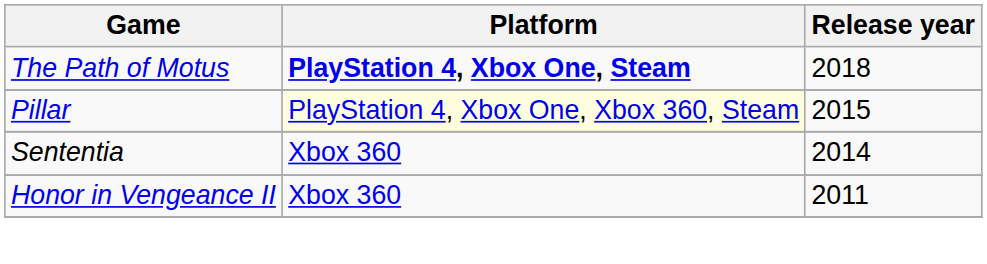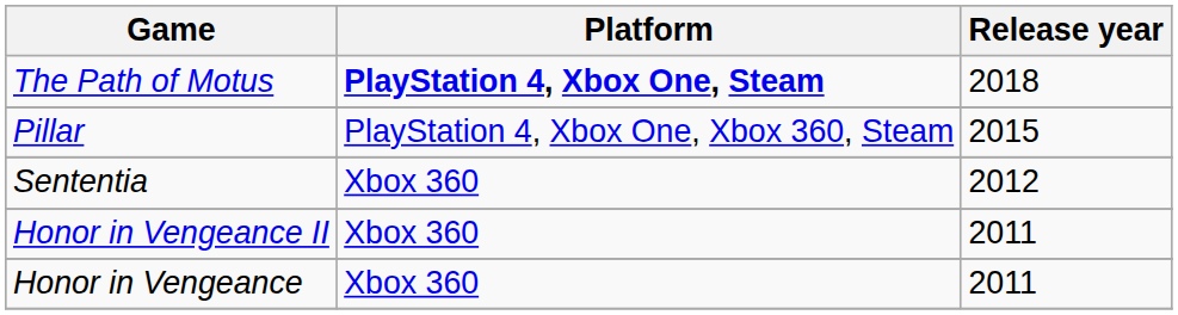 <table class="wikitable sortable">
 <tr>
 <th>Game</th>
 <th>Platform</th>
 <th>Release year</th>
 </tr>
 <tr>
 <td><em><a href='#'>The Path of Motus</a></em></td>
 <td><strong><a href='#'>PlayStation 4</a>, <a href='#'>Xbox One</a>, <a href='#'>Steam</a></strong></td>
 <td>2018</td>
 </tr>
 <tr>
 </tr>
 <tr>
 <td><em><a href='#'>Pillar</a></em></td>
-<td style="background: lightyellow;"><a href='#'>PlayStation 4</a>, <a href='#'>Xbox One</a>, <a href='#'>Xbox 360</a>, <a href='#'>Steam</a></td>
+<td><a href='#'>PlayStation 4</a>, <a href='#'>Xbox One</a>, <a href='#'>Xbox 360</a>, <a href='#'>Steam</a></td>
 <td>2015</td>
 </tr>
 <tr>
 </tr>
 <tr>
 <td><em>Sententia</em></td>
 <td><a href='#'>Xbox 360</a></td>
-<td>2014</td>
+<td>2012</td>
 </tr>
 <tr>
 </tr>
 <tr>
 <td><em><a href='#'>Honor in Vengeance II</a></em></td>
 <td><a href='#'>Xbox 360</a></td>
 <td>2011</td>
 </tr>
 <tr>
 </tr>
 <tr>
+<td><em>Honor in Vengeance</em></td>
+<td><a href='#'>Xbox 360</a></td>
+<td>2011</td>
+</tr>
+<tr>
 </tr>
 </table>
